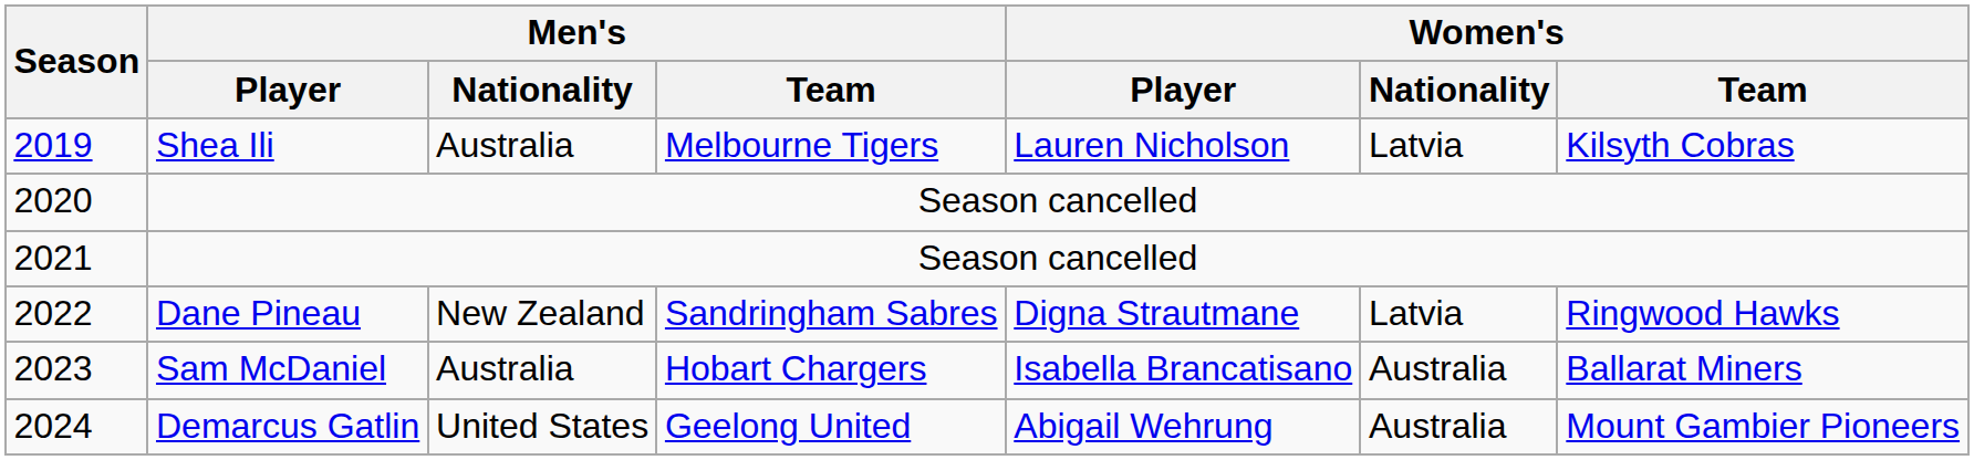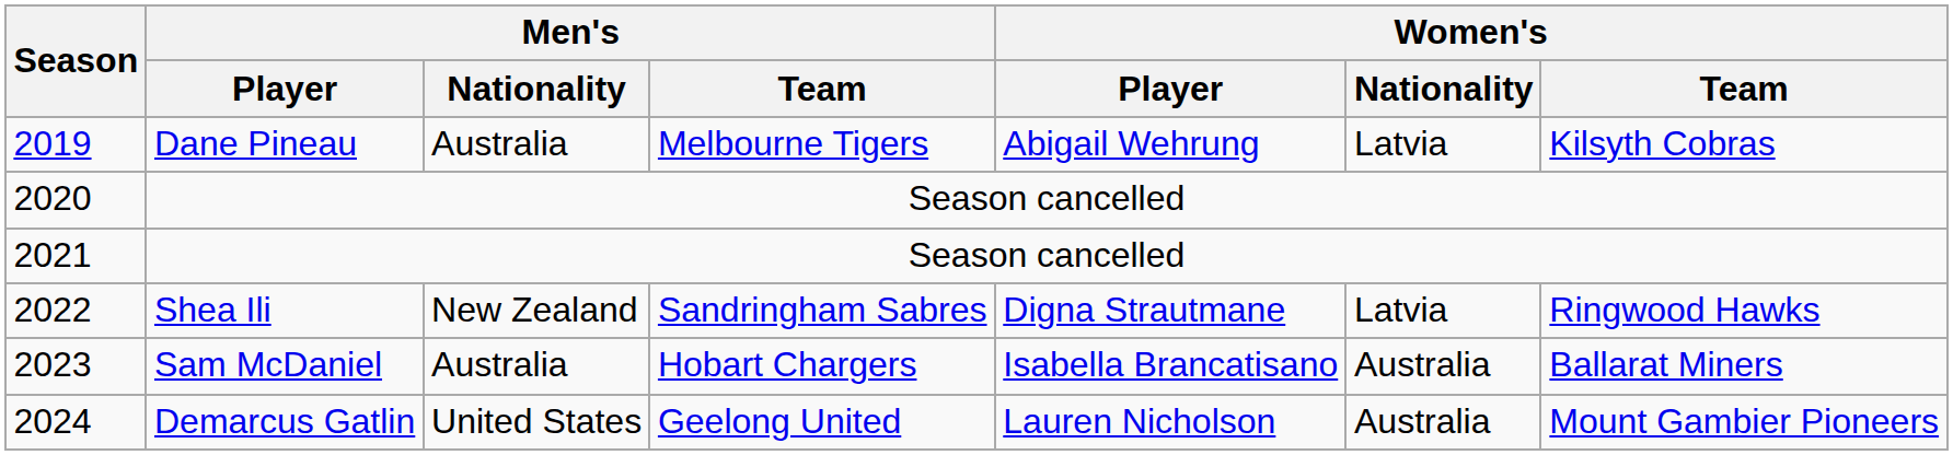 <table class="wikitable">
 <tr>
 <th rowspan="2">Season</th>
 <th colspan="3">Men's</th>
 <th colspan="3">Women's</th>
 </tr>
 <tr>
 <th>Player</th>
 <th>Nationality</th>
 <th>Team</th>
 <th>Player</th>
 <th>Nationality</th>
 <th>Team</th>
 </tr>
 <tr>
 <td><a href='#'>2019</a></td>
-<td><a href='#'>Shea Ili</a></td>
+<td><a href='#'>Dane Pineau</a></td>
 <td> Australia</td>
 <td><a href='#'>Melbourne Tigers</a></td>
-<td><a href='#'>Lauren Nicholson</a></td>
+<td><a href='#'>Abigail Wehrung</a></td>
 <td> Latvia</td>
 <td><a href='#'>Kilsyth Cobras</a></td>
 </tr>
 <tr>
 <td>2020</td>
 <td colspan="6" style="text-align:center;">Season cancelled</td>
 </tr>
 <tr>
 <td>2021</td>
 <td colspan="6" style="text-align:center;">Season cancelled</td>
 </tr>
 <tr>
 <td>2022</td>
-<td><a href='#'>Dane Pineau</a></td>
+<td><a href='#'>Shea Ili</a></td>
 <td> New Zealand</td>
 <td><a href='#'>Sandringham Sabres</a></td>
 <td><a href='#'>Digna Strautmane</a></td>
 <td> Latvia</td>
 <td><a href='#'>Ringwood Hawks</a></td>
 </tr>
 <tr>
 <td>2023</td>
 <td><a href='#'>Sam McDaniel</a></td>
 <td> Australia</td>
 <td><a href='#'>Hobart Chargers</a></td>
 <td><a href='#'>Isabella Brancatisano</a></td>
 <td> Australia</td>
 <td><a href='#'>Ballarat Miners</a></td>
 </tr>
 <tr>
 <td>2024</td>
 <td><a href='#'>Demarcus Gatlin</a></td>
 <td> United States</td>
 <td><a href='#'>Geelong United</a></td>
-<td><a href='#'>Abigail Wehrung</a></td>
+<td><a href='#'>Lauren Nicholson</a></td>
 <td> Australia</td>
 <td><a href='#'>Mount Gambier Pioneers</a></td>
 </tr>
 </table>
